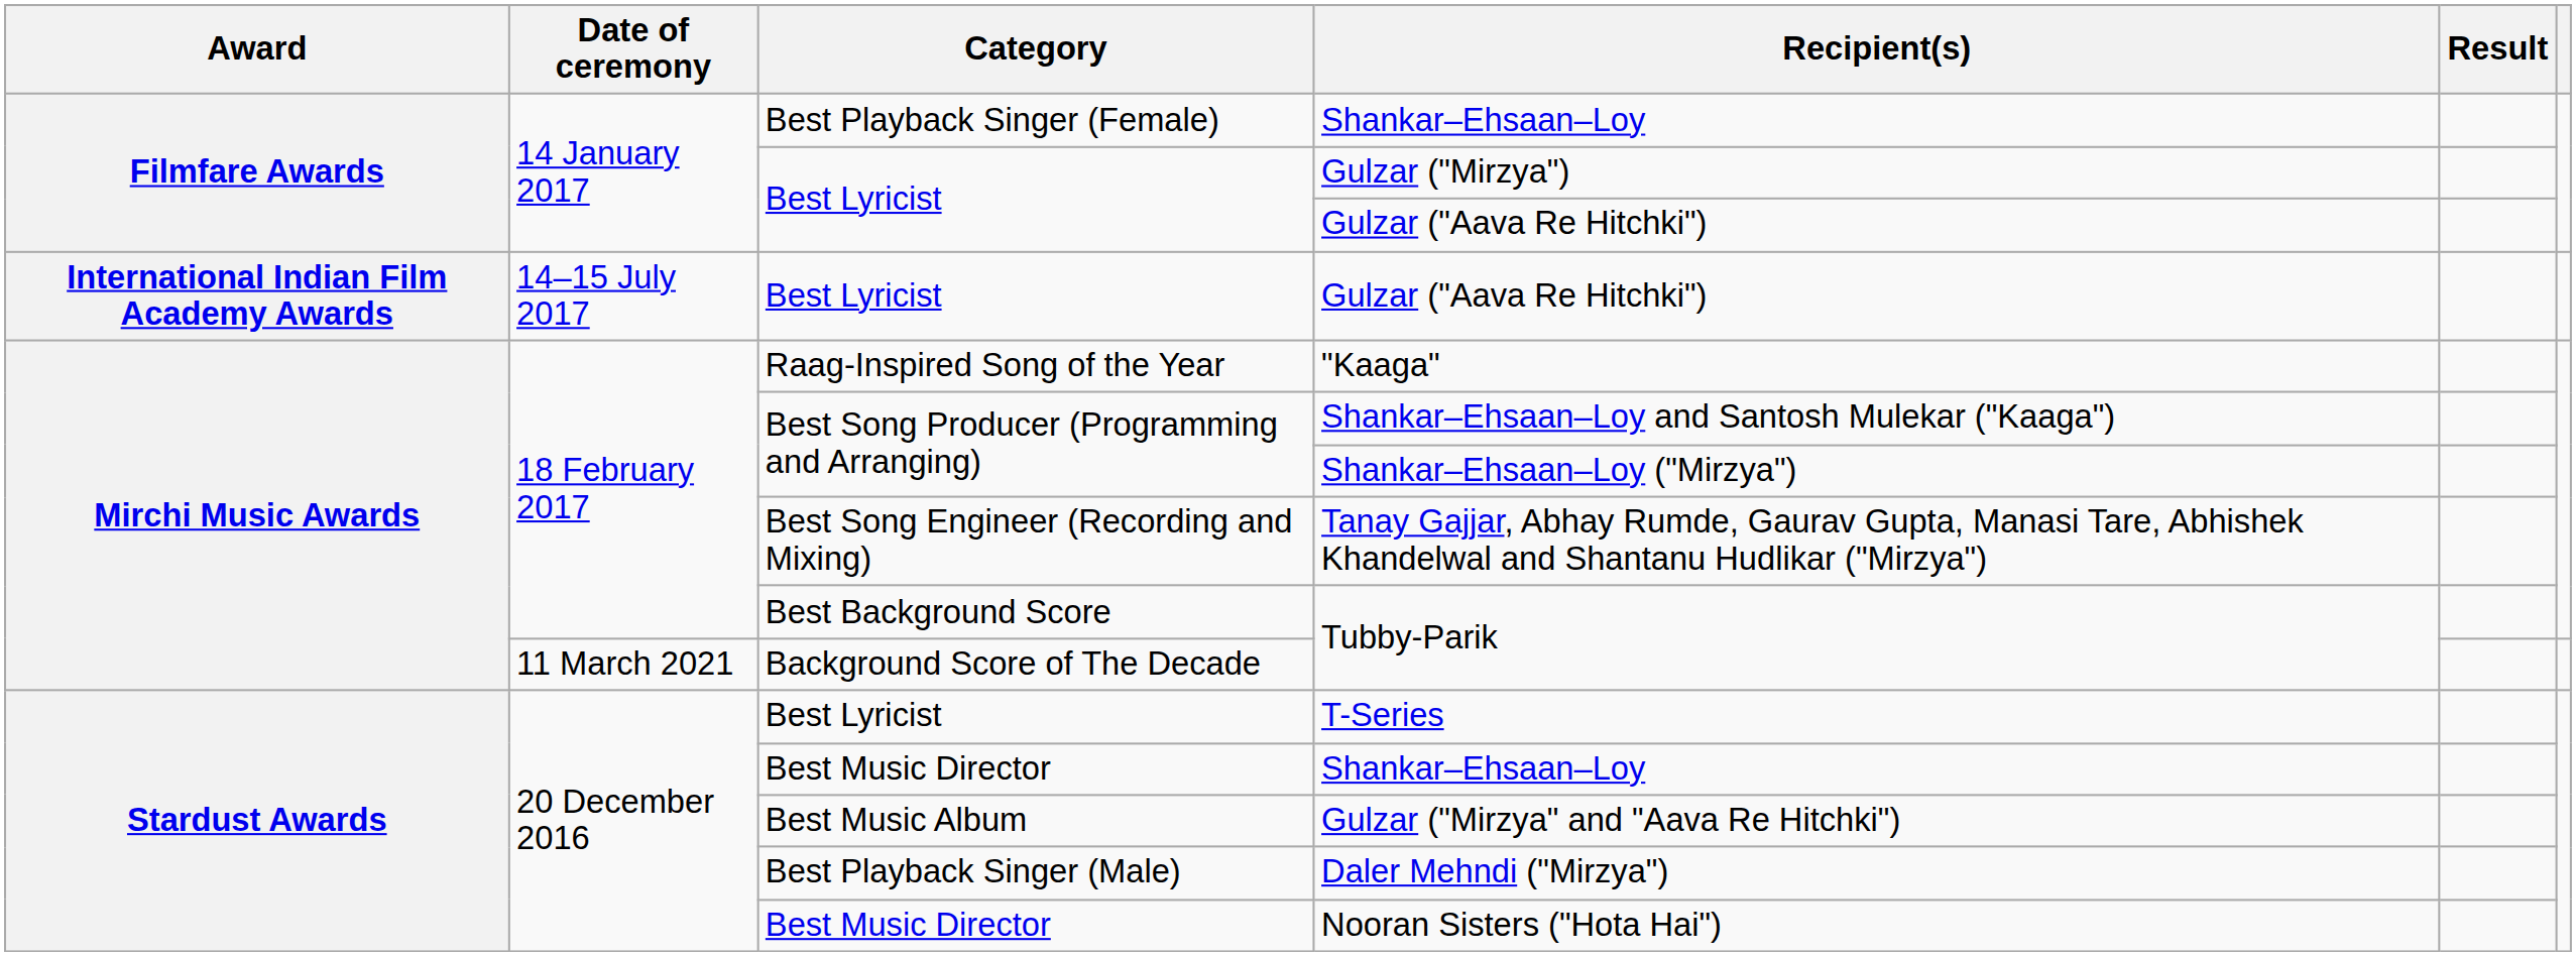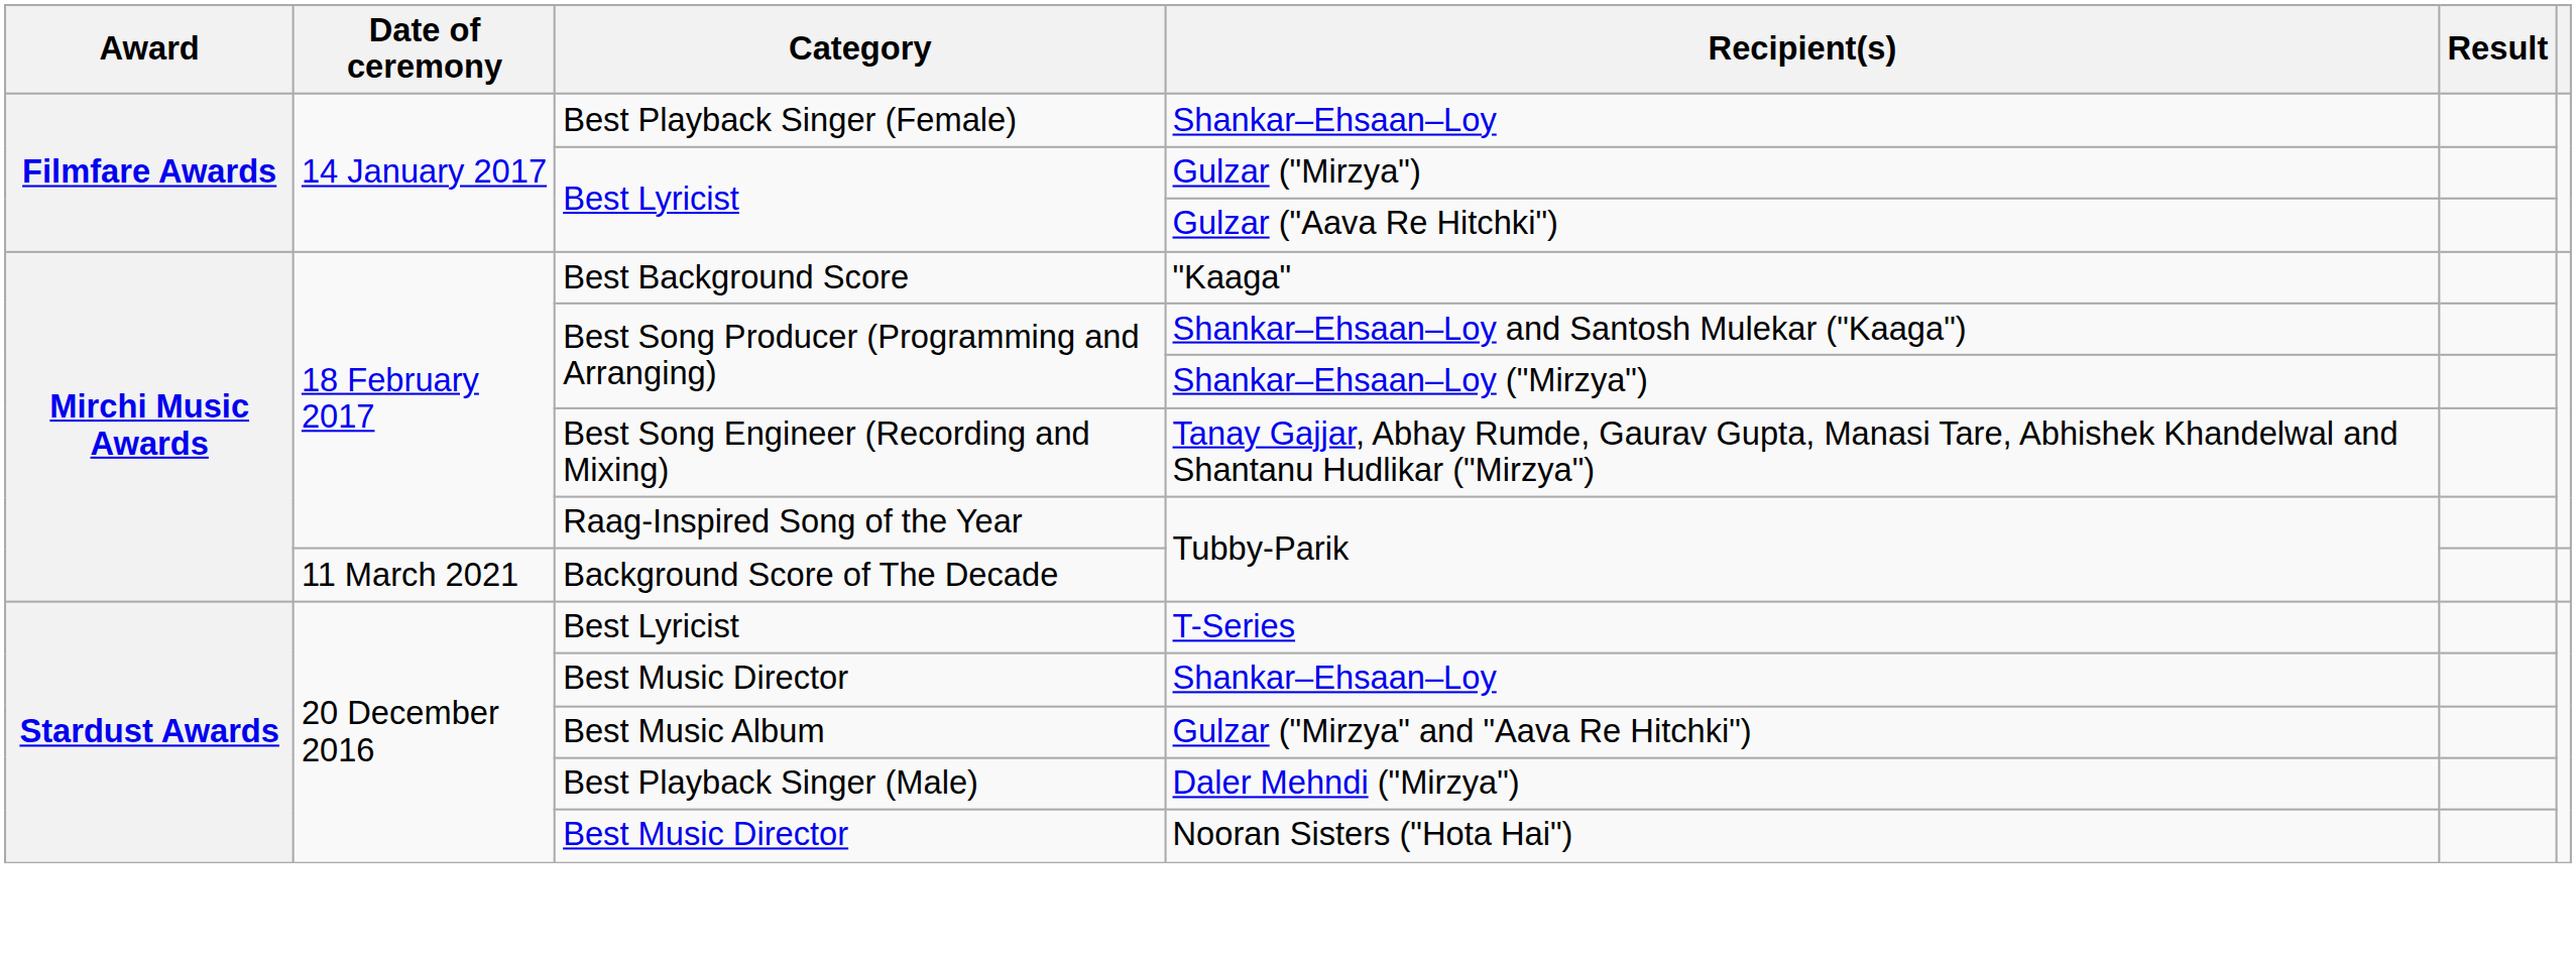 <table class="wikitable plainrowheaders sortable">
 <tr>
 <th scope="col">Award</th>
 <th scope="col">Date of ceremony</th>
 <th scope="col">Category</th>
 <th scope="col">Recipient(s)</th>
 <th scope="col">Result</th>
 <th scope="col" class="unsortable"></th>
 </tr>
 <tr>
 <th scope="row" rowspan="3"><a href='#'>Filmfare Awards</a></th>
 <td rowspan="3"><a href='#'>14 January 2017</a></td>
 <td>Best Playback Singer (Female)</td>
 <td><a href='#'>Shankar–Ehsaan–Loy</a></td>
 <td></td>
 <td rowspan="3" style="text-align:center;"><br></td>
 </tr>
 <tr>
 <td rowspan="2"><a href='#'>Best Lyricist</a></td>
 <td><a href='#'>Gulzar</a> ("Mirzya")</td>
 <td></td>
 </tr>
 <tr>
 <td><a href='#'>Gulzar</a> ("Aava Re Hitchki")</td>
 <td></td>
 </tr>
 <tr>
-<th scope="row"><a href='#'>International Indian Film Academy Awards</a></th>
-<td><a href='#'>14–15 July 2017</a></td>
-<td><a href='#'>Best Lyricist</a></td>
-<td><a href='#'>Gulzar</a> ("Aava Re Hitchki")</td>
-<td></td>
-<td style="text-align:center;"></td>
-</tr>
-<tr>
 <th scope="row" rowspan="6"><a href='#'>Mirchi Music Awards</a></th>
 <td rowspan="5"><a href='#'>18 February 2017</a></td>
-<td>Raag-Inspired Song of the Year</td>
+<td>Best Background Score</td>
 <td>"Kaaga"</td>
 <td></td>
 <td rowspan="5" style="text-align:center;"><br></td>
 </tr>
 <tr>
 <td rowspan="2">Best Song Producer (Programming and Arranging)</td>
 <td><a href='#'>Shankar–Ehsaan–Loy</a> and Santosh Mulekar ("Kaaga")</td>
 <td></td>
 </tr>
 <tr>
 <td><a href='#'>Shankar–Ehsaan–Loy</a> ("Mirzya")</td>
 <td></td>
 </tr>
 <tr>
 <td>Best Song Engineer (Recording and Mixing)</td>
 <td><a href='#'>Tanay Gajjar</a>, Abhay Rumde, Gaurav Gupta, Manasi Tare, Abhishek Khandelwal and Shantanu Hudlikar ("Mirzya")</td>
 <td></td>
 </tr>
 <tr>
-<td>Best Background Score</td>
+<td>Raag-Inspired Song of the Year</td>
 <td rowspan="2">Tubby-Parik</td>
 <td></td>
 </tr>
 <tr>
 <td>11 March 2021</td>
 <td>Background Score of The Decade</td>
 <td></td>
 <td style="text-align:center;"></td>
 </tr>
 <tr>
 <th scope="row" rowspan="5"><a href='#'>Stardust Awards</a></th>
 <td rowspan="5">20 December 2016</td>
 <td>Best Lyricist</td>
 <td><a href='#'>T-Series</a></td>
 <td></td>
 <td rowspan="5" style="text-align:center;"><br></td>
 </tr>
 <tr>
 <td>Best Music Director</td>
 <td><a href='#'>Shankar–Ehsaan–Loy</a></td>
 <td></td>
 </tr>
 <tr>
 <td>Best Music Album</td>
 <td><a href='#'>Gulzar</a> ("Mirzya" and "Aava Re Hitchki")</td>
 <td></td>
 </tr>
 <tr>
 <td>Best Playback Singer (Male)</td>
 <td><a href='#'>Daler Mehndi</a> ("Mirzya")</td>
 <td></td>
 </tr>
 <tr>
 <td><a href='#'>Best Music Director</a></td>
 <td>Nooran Sisters ("Hota Hai")</td>
 <td></td>
 </tr>
 </table>
